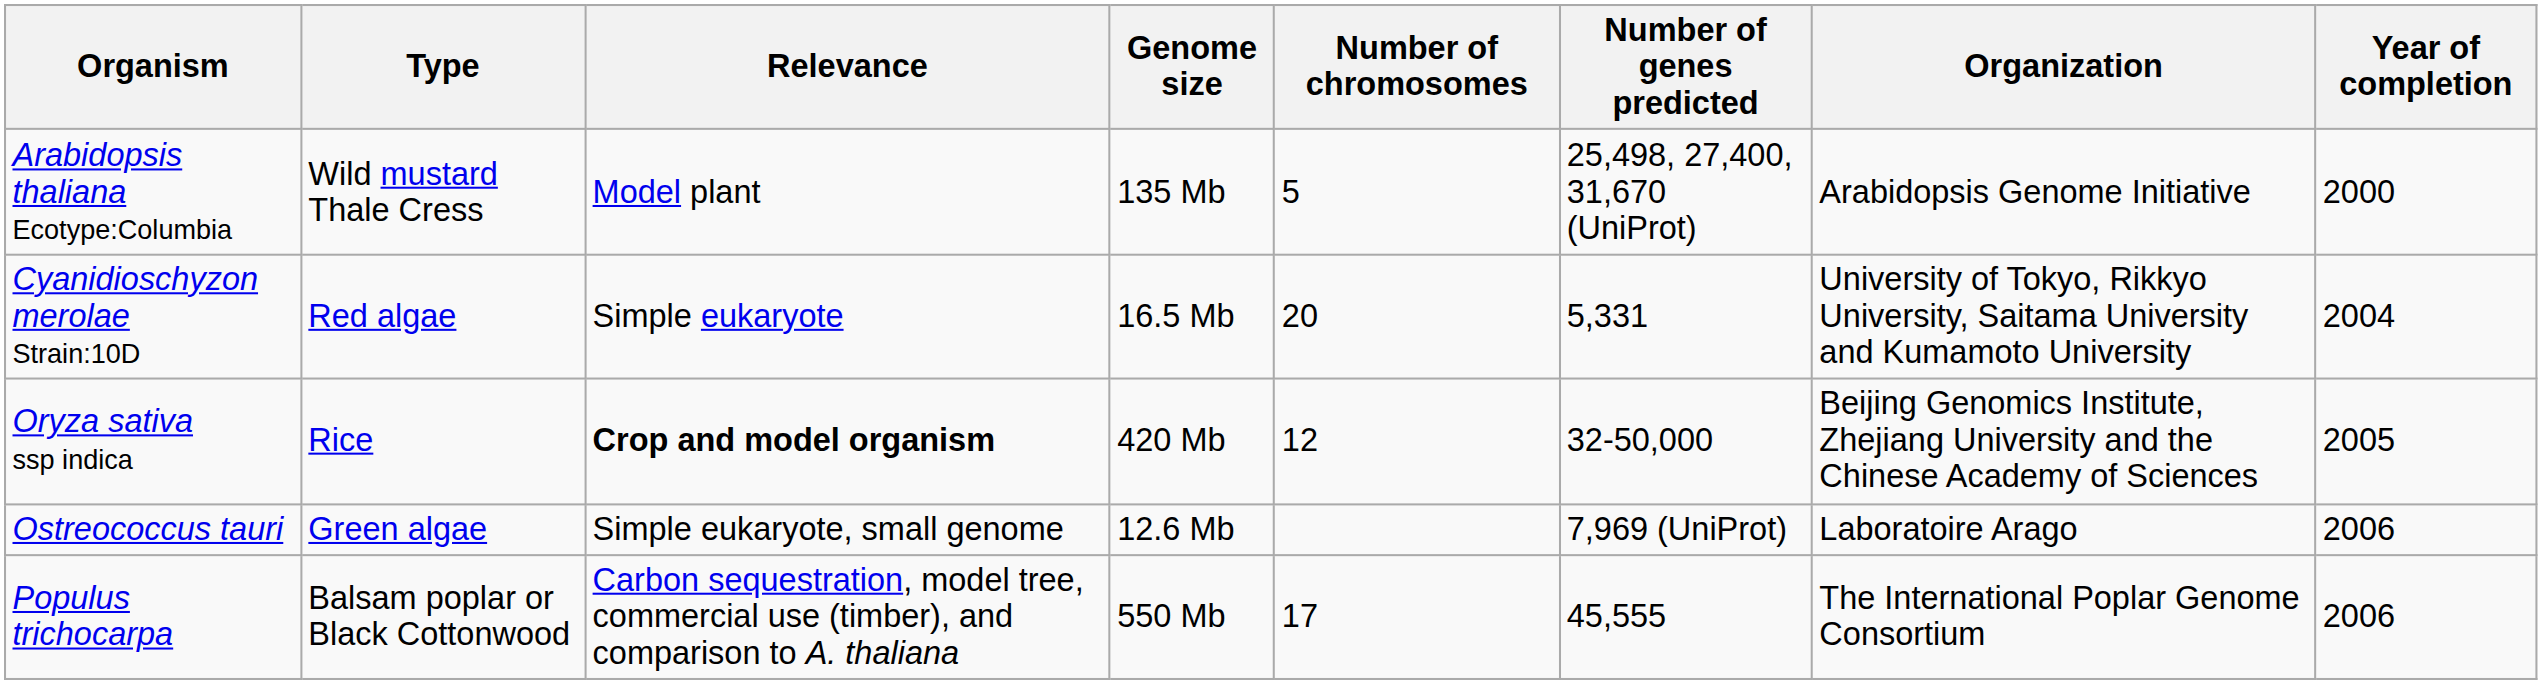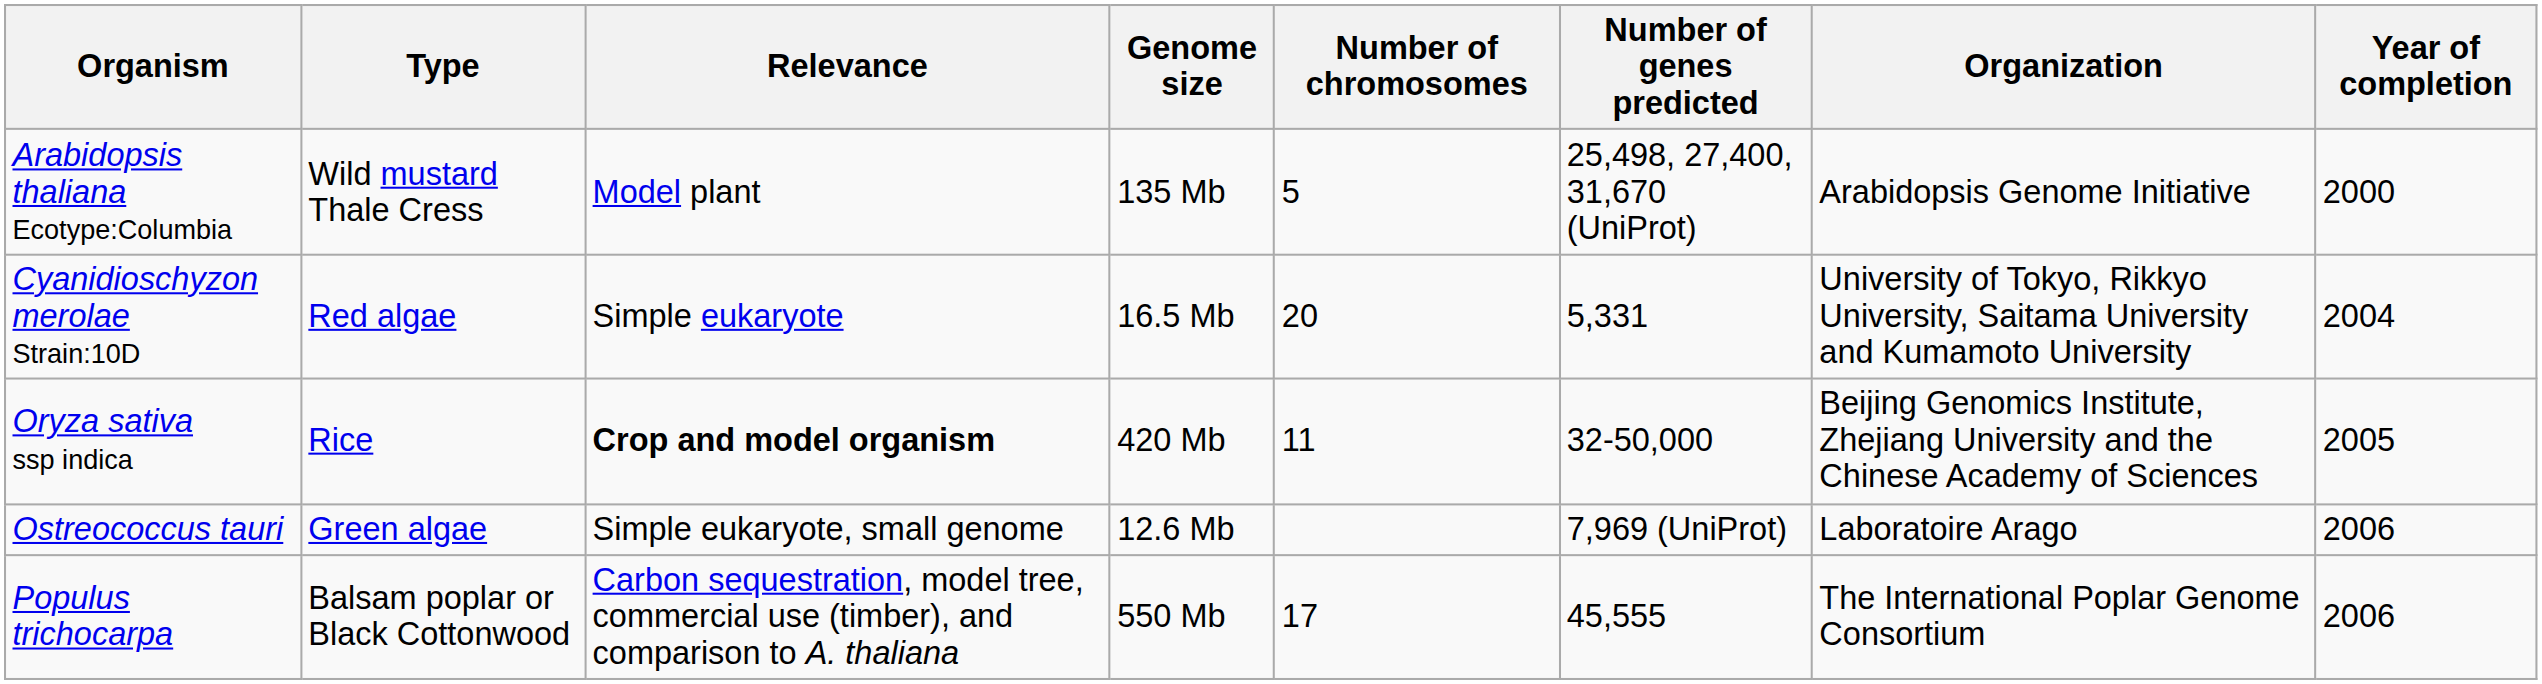 <table class="wikitable sortable" style="border:1px solid #aaa;">
 <tr>
 <th>Organism</th>
 <th>Type</th>
 <th>Relevance</th>
 <th>Genome size</th>
 <th>Number of chromosomes</th>
 <th>Number of genes predicted</th>
 <th>Organization</th>
 <th>Year of completion</th>
 </tr>
 <tr>
 <td><em><a href='#'>Arabidopsis thaliana</a></em><br><small>Ecotype:Columbia</small></td>
 <td>Wild <a href='#'>mustard</a> Thale Cress</td>
 <td><a href='#'>Model</a> plant</td>
 <td>135 Mb</td>
 <td>5</td>
 <td>25,498, 27,400, 31,670 (UniProt)</td>
 <td>Arabidopsis Genome Initiative</td>
 <td>2000</td>
 </tr>
 <tr>
 <td><em><a href='#'>Cyanidioschyzon merolae</a></em><br><small>Strain:10D</small></td>
 <td><a href='#'>Red algae</a></td>
 <td>Simple <a href='#'>eukaryote</a></td>
 <td>16.5 Mb</td>
 <td>20</td>
 <td>5,331</td>
 <td>University of Tokyo, Rikkyo University, Saitama University and Kumamoto University</td>
 <td>2004</td>
 </tr>
 <tr>
 <td><em><a href='#'>Oryza sativa</a></em><br><small>ssp indica</small></td>
 <td><a href='#'>Rice</a></td>
 <td><strong>Crop and model organism</strong></td>
 <td>420 Mb</td>
-<td>12</td>
+<td>11</td>
 <td>32-50,000</td>
 <td>Beijing Genomics Institute, Zhejiang University and the Chinese Academy of Sciences</td>
 <td>2005</td>
 </tr>
 <tr>
 <td><em><a href='#'>Ostreococcus tauri</a></em></td>
 <td><a href='#'>Green algae</a></td>
 <td>Simple eukaryote, small genome</td>
 <td>12.6 Mb</td>
 <td></td>
 <td>7,969 (UniProt)</td>
 <td>Laboratoire Arago</td>
 <td>2006</td>
 </tr>
 <tr>
 <td><em><a href='#'>Populus trichocarpa</a></em></td>
 <td>Balsam poplar or Black Cottonwood</td>
 <td><a href='#'>Carbon sequestration</a>, model tree, commercial use (timber), and comparison to <em>A. thaliana</em></td>
 <td>550 Mb</td>
 <td>17</td>
 <td>45,555</td>
 <td>The International Poplar Genome Consortium</td>
 <td>2006</td>
 </tr>
 </table>
